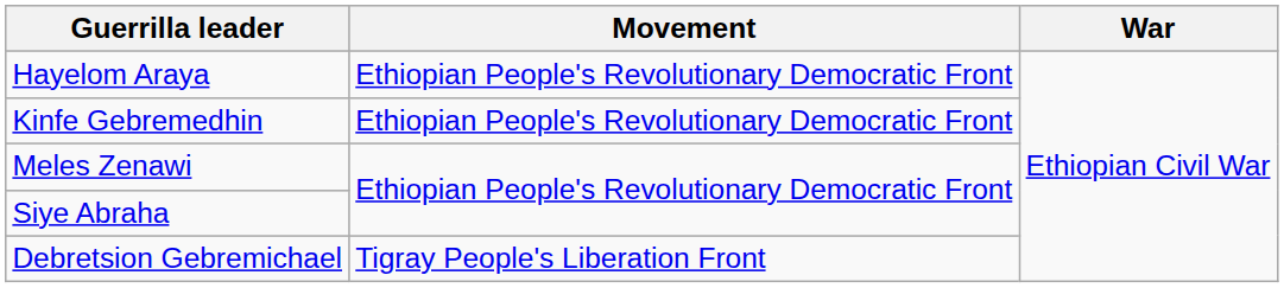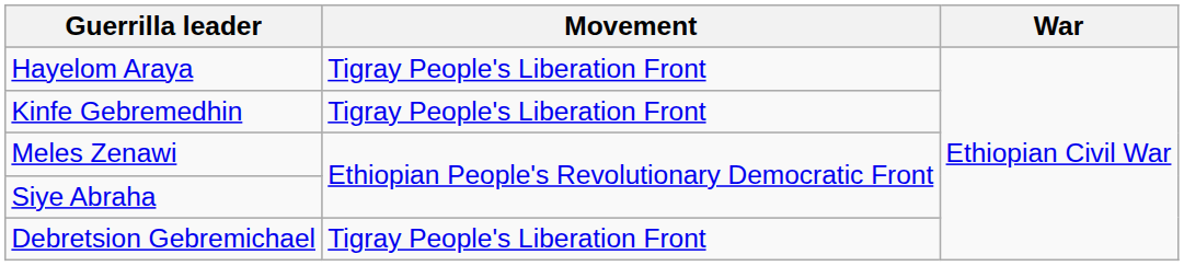 <table class="wikitable">
 <tr>
 <th>Guerrilla leader</th>
 <th>Movement</th>
 <th>War</th>
 </tr>
 <tr>
 <td><a href='#'>Hayelom Araya</a></td>
-<td><a href='#'>Ethiopian People's Revolutionary Democratic Front</a></td>
+<td><a href='#'>Tigray People's Liberation Front</a></td>
 <td rowspan="5"><a href='#'>Ethiopian Civil War</a></td>
 </tr>
 <tr>
 <td><a href='#'>Kinfe Gebremedhin</a></td>
-<td><a href='#'>Ethiopian People's Revolutionary Democratic Front</a></td>
+<td><a href='#'>Tigray People's Liberation Front</a></td>
 </tr>
 <tr>
 <td><a href='#'>Meles Zenawi</a></td>
 <td rowspan="2"><a href='#'>Ethiopian People's Revolutionary Democratic Front</a></td>
 </tr>
 <tr>
 <td><a href='#'>Siye Abraha</a></td>
 </tr>
 <tr>
 <td><a href='#'>Debretsion Gebremichael</a></td>
 <td><a href='#'>Tigray People's Liberation Front</a></td>
 </tr>
 </table>
